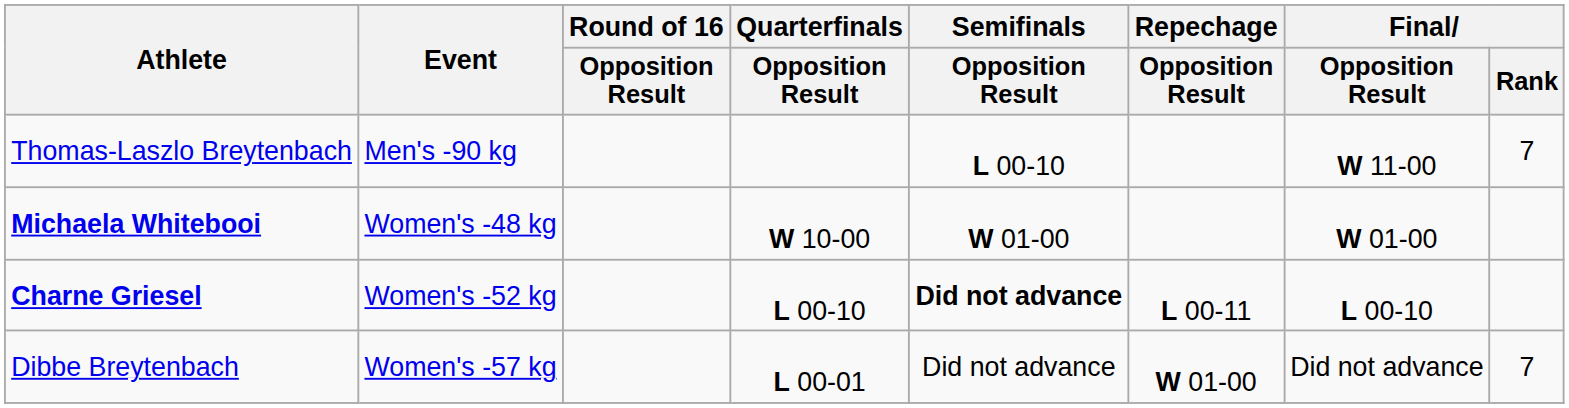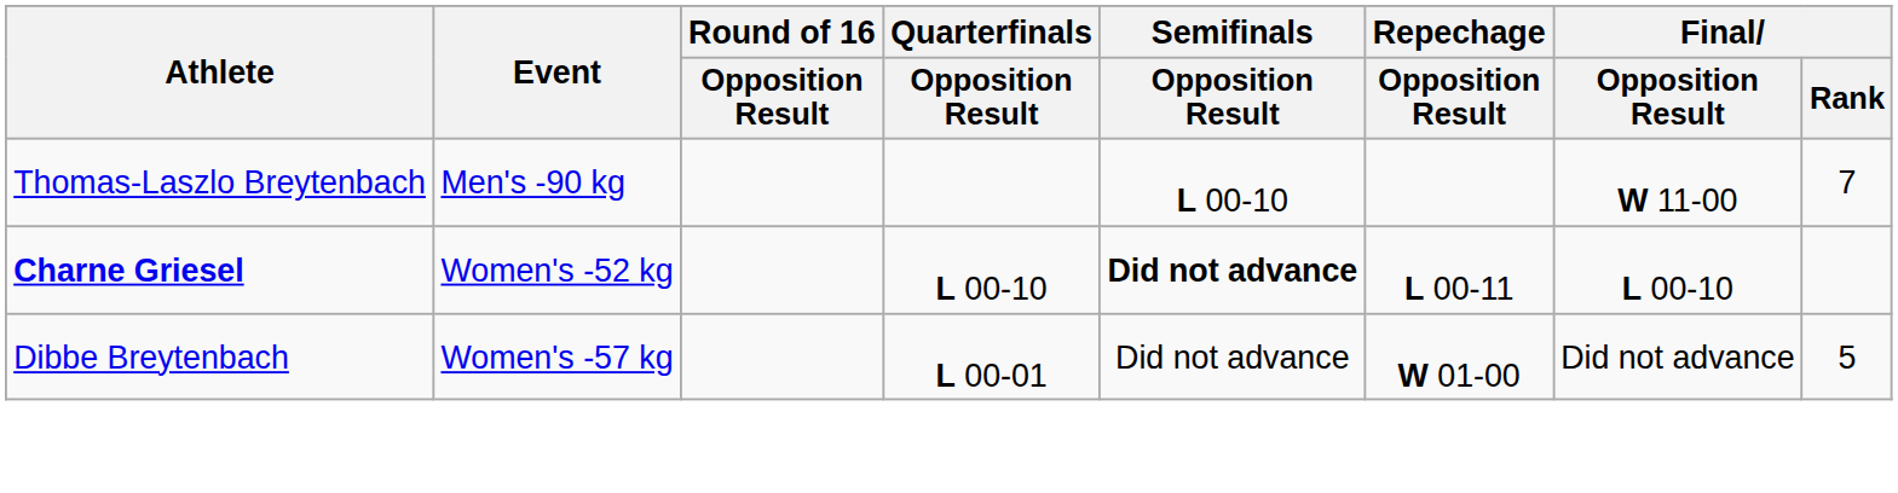 <table class="wikitable" style="font-size:90%;">
 <tr>
 <th rowspan=2>Athlete</th>
 <th rowspan=2>Event</th>
 <th>Round of 16</th>
 <th>Quarterfinals</th>
 <th>Semifinals</th>
 <th>Repechage</th>
 <th colspan=2>Final/</th>
 </tr>
 <tr style="font-size:95%">
 <th>Opposition<br>Result</th>
 <th>Opposition<br>Result</th>
 <th>Opposition<br>Result</th>
 <th>Opposition<br>Result</th>
 <th>Opposition<br>Result</th>
 <th>Rank</th>
 </tr>
 <tr align=center>
 <td align=left><a href='#'>Thomas-Laszlo Breytenbach</a></td>
 <td align=left><a href='#'>Men's -90 kg</a></td>
 <td></td>
 <td></td>
 <td><br><strong>L</strong> 00-10</td>
 <td></td>
 <td><br><strong>W</strong> 11-00</td>
 <td>7</td>
 </tr>
 <tr align=center>
-<td align=left><strong><a href='#'>Michaela Whitebooi</a></strong></td>
-<td align=left><a href='#'>Women's -48 kg</a></td>
-<td></td>
-<td><br><strong>W</strong> 10-00</td>
-<td><br><strong>W</strong> 01-00</td>
-<td></td>
-<td><br><strong>W</strong> 01-00</td>
-<td></td>
-</tr>
-<tr align=center>
 <td align=left><strong><a href='#'>Charne Griesel</a></strong></td>
 <td align=left><a href='#'>Women's -52 kg</a></td>
 <td></td>
 <td><br><strong>L</strong> 00-10</td>
 <td><strong>Did not advance</strong></td>
 <td><br><strong>L</strong> 00-11</td>
 <td><br><strong>L</strong> 00-10</td>
 <td></td>
 </tr>
 <tr align=center>
 <td align=left><a href='#'>Dibbe Breytenbach</a></td>
 <td align=left><a href='#'>Women's -57 kg</a></td>
 <td></td>
 <td><br><strong>L</strong> 00-01</td>
 <td>Did not advance</td>
 <td><br><strong>W</strong> 01-00</td>
 <td>Did not advance</td>
-<td>7</td>
+<td>5</td>
 </tr>
 </table>
